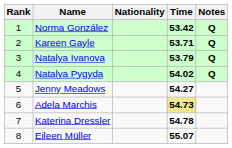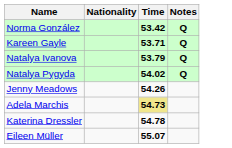 <table class="wikitable sortable" style="text-align:center">
 <tr>
-<th>Rank</th>
 <th>Name</th>
 <th>Nationality</th>
 <th>Time</th>
 <th>Notes</th>
 </tr>
 <tr bgcolor=ccffcc>
-<td>1</td>
 <td align=left><a href='#'>Norma González</a></td>
 <td align=left></td>
 <td><strong>53.42</strong></td>
 <td><strong>Q</strong></td>
 </tr>
 <tr bgcolor=ccffcc>
-<td>2</td>
 <td align=left><a href='#'>Kareen Gayle</a></td>
 <td align=left></td>
 <td><strong>53.71</strong></td>
 <td><strong>Q</strong></td>
 </tr>
 <tr bgcolor=ccffcc>
-<td>3</td>
 <td align=left><a href='#'>Natalya Ivanova</a></td>
 <td align=left></td>
 <td><strong>53.79</strong></td>
 <td><strong>Q</strong></td>
 </tr>
 <tr bgcolor=ccffcc>
-<td>4</td>
 <td align=left><a href='#'>Natalya Pygyda</a></td>
 <td align=left></td>
 <td><strong>54.02</strong></td>
 <td><strong>Q</strong></td>
 </tr>
 <tr>
-<td>5</td>
 <td align=left><a href='#'>Jenny Meadows</a></td>
 <td align=left></td>
-<td><strong>54.27</strong></td>
+<td><strong>54.26</strong></td>
 <td></td>
 </tr>
 <tr>
-<td>6</td>
 <td align=left><a href='#'>Adela Marchis</a></td>
 <td align=left></td>
 <td style="background: khaki;"><strong>54.73</strong></td>
 <td></td>
 </tr>
 <tr>
-<td>7</td>
 <td align=left><a href='#'>Katerina Dressler</a></td>
 <td align=left></td>
 <td><strong>54.78</strong></td>
 <td></td>
 </tr>
 <tr>
-<td>8</td>
 <td align=left><a href='#'>Eileen Müller</a></td>
 <td align=left></td>
 <td><strong>55.07</strong></td>
 <td></td>
 </tr>
 </table>
